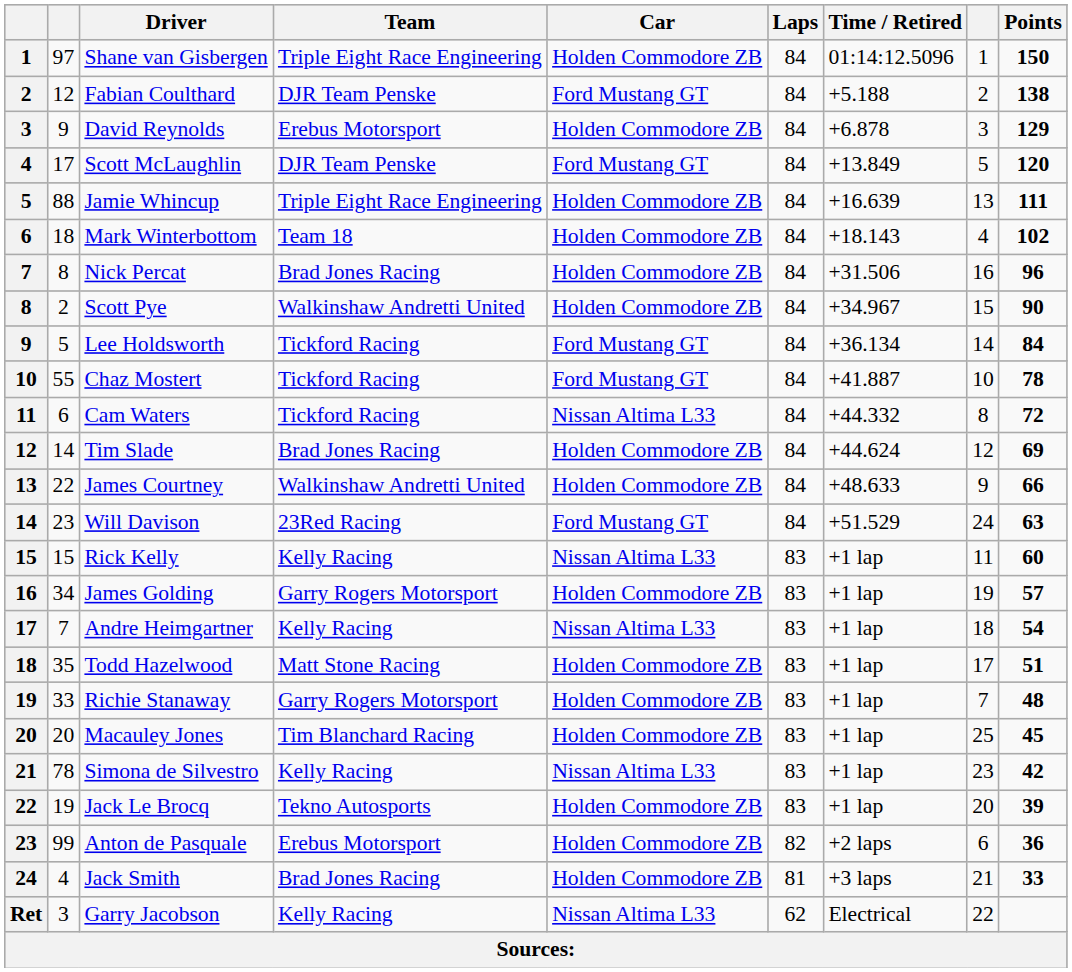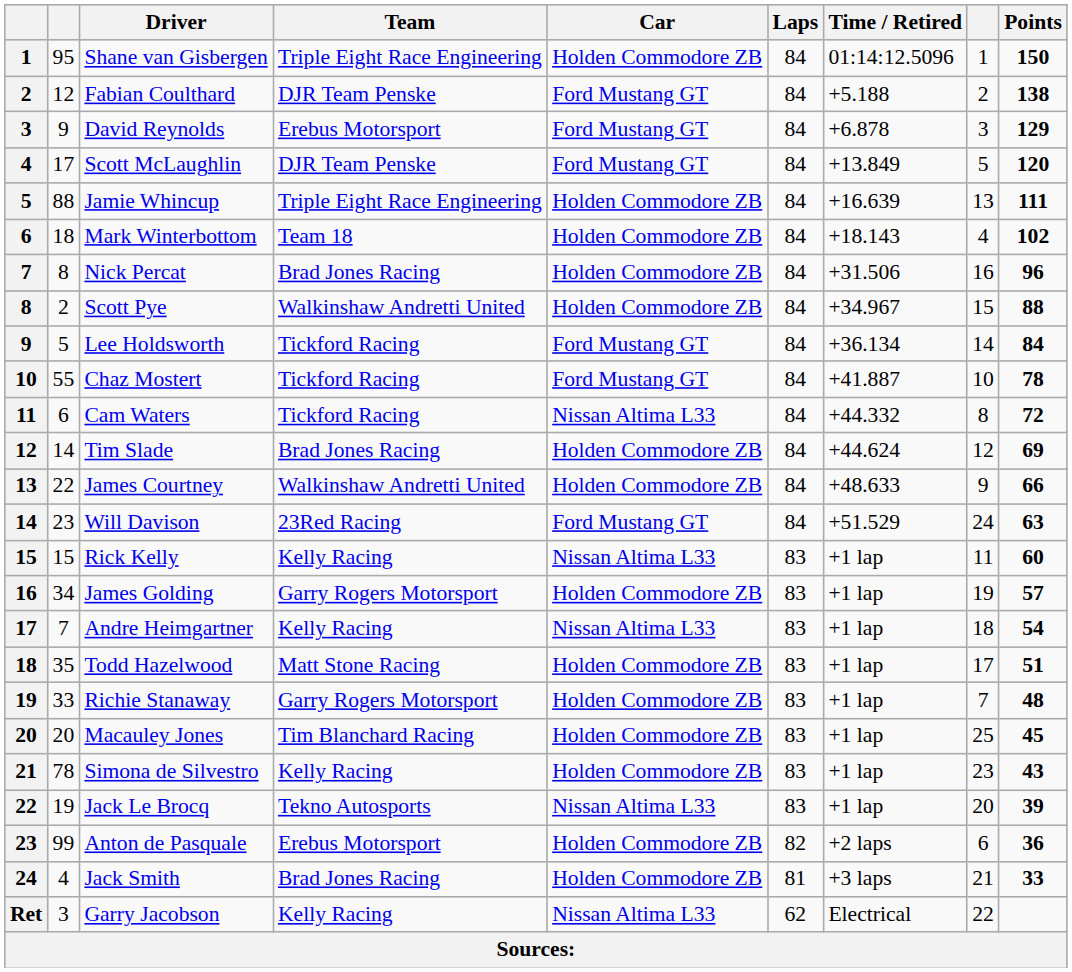 <table class="wikitable" style="font-size:85%;">
 <tr>
 <th></th>
 <th></th>
 <th>Driver</th>
 <th>Team</th>
 <th>Car</th>
 <th>Laps</th>
 <th>Time / Retired</th>
 <th></th>
 <th>Points</th>
 </tr>
 <tr>
 <th>1</th>
-<td align="center">97</td>
+<td align="center">95</td>
 <td> <a href='#'>Shane van Gisbergen</a></td>
 <td><a href='#'>Triple Eight Race Engineering</a></td>
 <td><a href='#'>Holden Commodore ZB</a></td>
 <td align="center">84</td>
 <td>01:14:12.5096</td>
 <td align="center">1</td>
 <td align="center"><strong>150</strong></td>
 </tr>
 <tr>
 <th>2</th>
 <td align="center">12</td>
 <td> <a href='#'>Fabian Coulthard</a></td>
 <td><a href='#'>DJR Team Penske</a></td>
 <td><a href='#'>Ford Mustang GT</a></td>
 <td align="center">84</td>
 <td>+5.188</td>
 <td align="center">2</td>
 <td align="center"><strong>138</strong></td>
 </tr>
 <tr>
 <th>3</th>
 <td align="center">9</td>
 <td> <a href='#'>David Reynolds</a></td>
 <td><a href='#'>Erebus Motorsport</a></td>
-<td><a href='#'>Holden Commodore ZB</a></td>
+<td><a href='#'>Ford Mustang GT</a></td>
 <td align="center">84</td>
 <td>+6.878</td>
 <td align="center">3</td>
 <td align="center"><strong>129</strong></td>
 </tr>
 <tr>
 <th>4</th>
 <td align="center">17</td>
 <td> <a href='#'>Scott McLaughlin</a></td>
 <td><a href='#'>DJR Team Penske</a></td>
 <td><a href='#'>Ford Mustang GT</a></td>
 <td align="center">84</td>
 <td>+13.849</td>
 <td align="center">5</td>
 <td align="center"><strong>120</strong></td>
 </tr>
 <tr>
 <th>5</th>
 <td align="center">88</td>
 <td> <a href='#'>Jamie Whincup</a></td>
 <td><a href='#'>Triple Eight Race Engineering</a></td>
 <td><a href='#'>Holden Commodore ZB</a></td>
 <td align="center">84</td>
 <td>+16.639</td>
 <td align="center">13</td>
 <td align="center"><strong>111</strong></td>
 </tr>
 <tr>
 <th>6</th>
 <td align="center">18</td>
 <td> <a href='#'>Mark Winterbottom</a></td>
 <td><a href='#'>Team 18</a></td>
 <td><a href='#'>Holden Commodore ZB</a></td>
 <td align="center">84</td>
 <td>+18.143</td>
 <td align="center">4</td>
 <td align="center"><strong>102</strong></td>
 </tr>
 <tr>
 <th>7</th>
 <td align="center">8</td>
 <td> <a href='#'>Nick Percat</a></td>
 <td><a href='#'>Brad Jones Racing</a></td>
 <td><a href='#'>Holden Commodore ZB</a></td>
 <td align="center">84</td>
 <td>+31.506</td>
 <td align="center">16</td>
 <td align="center"><strong>96</strong></td>
 </tr>
 <tr>
 <th>8</th>
 <td align="center">2</td>
 <td> <a href='#'>Scott Pye</a></td>
 <td><a href='#'>Walkinshaw Andretti United</a></td>
 <td><a href='#'>Holden Commodore ZB</a></td>
 <td align="center">84</td>
 <td>+34.967</td>
 <td align="center">15</td>
-<td align="center"><strong>90</strong></td>
+<td align="center"><strong>88</strong></td>
 </tr>
 <tr>
 <th>9</th>
 <td align="center">5</td>
 <td> <a href='#'>Lee Holdsworth</a></td>
 <td><a href='#'>Tickford Racing</a></td>
 <td><a href='#'>Ford Mustang GT</a></td>
 <td align="center">84</td>
 <td>+36.134</td>
 <td align="center">14</td>
 <td align="center"><strong>84</strong></td>
 </tr>
 <tr>
 <th>10</th>
 <td align="center">55</td>
 <td> <a href='#'>Chaz Mostert</a></td>
 <td><a href='#'>Tickford Racing</a></td>
 <td><a href='#'>Ford Mustang GT</a></td>
 <td align="center">84</td>
 <td>+41.887</td>
 <td align="center">10</td>
 <td align="center"><strong>78</strong></td>
 </tr>
 <tr>
 <th>11</th>
 <td align="center">6</td>
 <td> <a href='#'>Cam Waters</a></td>
 <td><a href='#'>Tickford Racing</a></td>
 <td><a href='#'>Nissan Altima L33</a></td>
 <td align="center">84</td>
 <td>+44.332</td>
 <td align="center">8</td>
 <td align="center"><strong>72</strong></td>
 </tr>
 <tr>
 <th>12</th>
 <td align="center">14</td>
 <td> <a href='#'>Tim Slade</a></td>
 <td><a href='#'>Brad Jones Racing</a></td>
 <td><a href='#'>Holden Commodore ZB</a></td>
 <td align="center">84</td>
 <td>+44.624</td>
 <td align="center">12</td>
 <td align="center"><strong>69</strong></td>
 </tr>
 <tr>
 <th>13</th>
 <td align="center">22</td>
 <td> <a href='#'>James Courtney</a></td>
 <td><a href='#'>Walkinshaw Andretti United</a></td>
 <td><a href='#'>Holden Commodore ZB</a></td>
 <td align="center">84</td>
 <td>+48.633</td>
 <td align="center">9</td>
 <td align="center"><strong>66</strong></td>
 </tr>
 <tr>
 <th>14</th>
 <td align="center">23</td>
 <td> <a href='#'>Will Davison</a></td>
 <td><a href='#'>23Red Racing</a></td>
 <td><a href='#'>Ford Mustang GT</a></td>
 <td align="center">84</td>
 <td>+51.529</td>
 <td align="center">24</td>
 <td align="center"><strong>63</strong></td>
 </tr>
 <tr>
 <th>15</th>
 <td align="center">15</td>
 <td> <a href='#'>Rick Kelly</a></td>
 <td><a href='#'>Kelly Racing</a></td>
 <td><a href='#'>Nissan Altima L33</a></td>
 <td align="center">83</td>
 <td>+1 lap</td>
 <td align="center">11</td>
 <td align="center"><strong>60</strong></td>
 </tr>
 <tr>
 <th>16</th>
 <td align="center">34</td>
 <td> <a href='#'>James Golding</a></td>
 <td><a href='#'>Garry Rogers Motorsport</a></td>
 <td><a href='#'>Holden Commodore ZB</a></td>
 <td align="center">83</td>
 <td>+1 lap</td>
 <td align="center">19</td>
 <td align="center"><strong>57</strong></td>
 </tr>
 <tr>
 <th>17</th>
 <td align="center">7</td>
 <td> <a href='#'>Andre Heimgartner</a></td>
 <td><a href='#'>Kelly Racing</a></td>
 <td><a href='#'>Nissan Altima L33</a></td>
 <td align="center">83</td>
 <td>+1 lap</td>
 <td align="center">18</td>
 <td align="center"><strong>54</strong></td>
 </tr>
 <tr>
 <th>18</th>
 <td align="center">35</td>
 <td> <a href='#'>Todd Hazelwood</a></td>
 <td><a href='#'>Matt Stone Racing</a></td>
 <td><a href='#'>Holden Commodore ZB</a></td>
 <td align="center">83</td>
 <td>+1 lap</td>
 <td align="center">17</td>
 <td align="center"><strong>51</strong></td>
 </tr>
 <tr>
 <th>19</th>
 <td align="center">33</td>
 <td> <a href='#'>Richie Stanaway</a></td>
 <td><a href='#'>Garry Rogers Motorsport</a></td>
 <td><a href='#'>Holden Commodore ZB</a></td>
 <td align="center">83</td>
 <td>+1 lap</td>
 <td align="center">7</td>
 <td align="center"><strong>48</strong></td>
 </tr>
 <tr>
 <th>20</th>
 <td align="center">20</td>
 <td> <a href='#'>Macauley Jones</a></td>
 <td><a href='#'>Tim Blanchard Racing</a></td>
 <td><a href='#'>Holden Commodore ZB</a></td>
 <td align="center">83</td>
 <td>+1 lap</td>
 <td align="center">25</td>
 <td align="center"><strong>45</strong></td>
 </tr>
 <tr>
 <th>21</th>
 <td align="center">78</td>
 <td> <a href='#'>Simona de Silvestro</a></td>
 <td><a href='#'>Kelly Racing</a></td>
-<td><a href='#'>Nissan Altima L33</a></td>
+<td><a href='#'>Holden Commodore ZB</a></td>
 <td align="center">83</td>
 <td>+1 lap</td>
 <td align="center">23</td>
-<td align="center"><strong>42</strong></td>
+<td align="center"><strong>43</strong></td>
 </tr>
 <tr>
 <th>22</th>
 <td align="center">19</td>
 <td> <a href='#'>Jack Le Brocq</a></td>
 <td><a href='#'>Tekno Autosports</a></td>
-<td><a href='#'>Holden Commodore ZB</a></td>
+<td><a href='#'>Nissan Altima L33</a></td>
 <td align="center">83</td>
 <td>+1 lap</td>
 <td align="center">20</td>
 <td align="center"><strong>39</strong></td>
 </tr>
 <tr>
 <th>23</th>
 <td align="center">99</td>
 <td> <a href='#'>Anton de Pasquale</a></td>
 <td><a href='#'>Erebus Motorsport</a></td>
 <td><a href='#'>Holden Commodore ZB</a></td>
 <td align="center">82</td>
 <td>+2 laps</td>
 <td align="center">6</td>
 <td align="center"><strong>36</strong></td>
 </tr>
 <tr>
 <th>24</th>
 <td align="center">4</td>
 <td> <a href='#'>Jack Smith</a></td>
 <td><a href='#'>Brad Jones Racing</a></td>
 <td><a href='#'>Holden Commodore ZB</a></td>
 <td align="center">81</td>
 <td>+3 laps</td>
 <td align="center">21</td>
 <td align="center"><strong>33</strong></td>
 </tr>
 <tr>
 <th>Ret</th>
 <td align="center">3</td>
 <td> <a href='#'>Garry Jacobson</a></td>
 <td><a href='#'>Kelly Racing</a></td>
 <td><a href='#'>Nissan Altima L33</a></td>
 <td align="center">62</td>
 <td>Electrical</td>
 <td align="center">22</td>
 <td align="center"></td>
 </tr>
 <tr>
 <th colspan="9">Sources:</th>
 </tr>
 </table>
